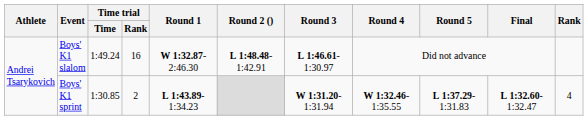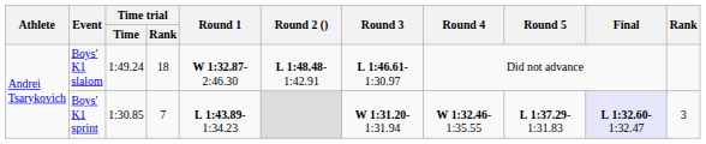 <table class="wikitable" border="1" style="font-size:90%">
 <tr>
 <th rowspan=2>Athlete</th>
 <th rowspan=2>Event</th>
 <th colspan=2>Time trial</th>
 <th rowspan=2>Round 1</th>
 <th rowspan=2>Round 2 ()</th>
 <th rowspan=2>Round 3</th>
 <th rowspan=2>Round 4</th>
 <th rowspan=2>Round 5</th>
 <th rowspan=2>Final</th>
 <th rowspan=2>Rank</th>
 </tr>
 <tr>
 <th>Time</th>
 <th>Rank</th>
 </tr>
 <tr>
 <td rowspan=2><a href='#'>Andrei Tsarykovich</a></td>
 <td><a href='#'>Boys' K1 slalom</a></td>
 <td align=center>1:49.24</td>
-<td align=center>16</td>
+<td align=center>18</td>
 <td align=center><br><strong>W</strong> <strong>1:32.87</strong>-2:46.30</td>
 <td align=center><br><strong>L</strong> <strong>1:48.48</strong>-1:42.91</td>
 <td align=center><br><strong>L</strong> <strong>1:46.61</strong>-1:30.97</td>
 <td align=center colspan=3>Did not advance</td>
 </tr>
 <tr>
 <td><a href='#'>Boys' K1 sprint</a></td>
 <td align=center>1:30.85</td>
-<td align=center>2</td>
+<td align=center>7</td>
 <td align=center><br><strong>L</strong> <strong>1:43.89</strong>-1:34.23</td>
 <td bgcolor=#DCDCDC></td>
 <td align=center><br><strong>W</strong> <strong>1:31.20</strong>-1:31.94</td>
 <td align=center><br><strong>W</strong> <strong>1:32.46</strong>-1:35.55</td>
 <td align=center><br><strong>L</strong> <strong>1:37.29</strong>-1:31.83</td>
-<td align=center><br><strong>L</strong> <strong>1:32.60</strong>-1:32.47</td>
-<td align=center>4</td>
+<td align=center style="background: lavender;"><br><strong>L</strong> <strong>1:32.60</strong>-1:32.47</td>
+<td align=center>3</td>
 </tr>
 </table>
